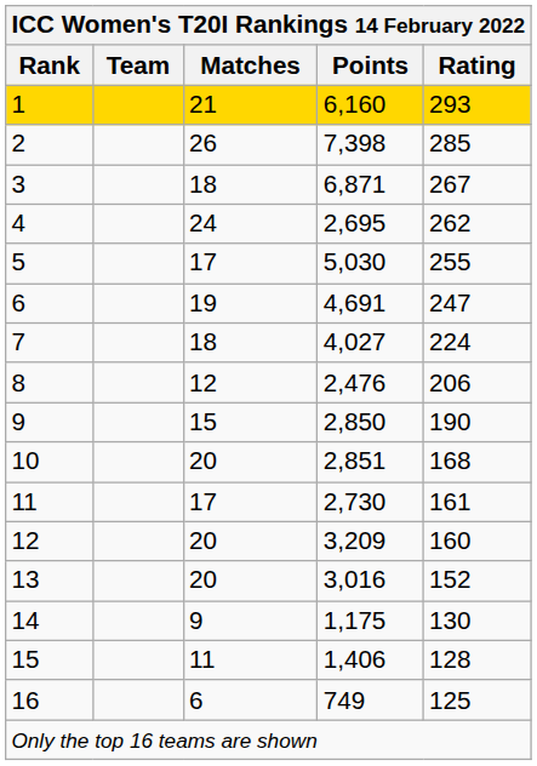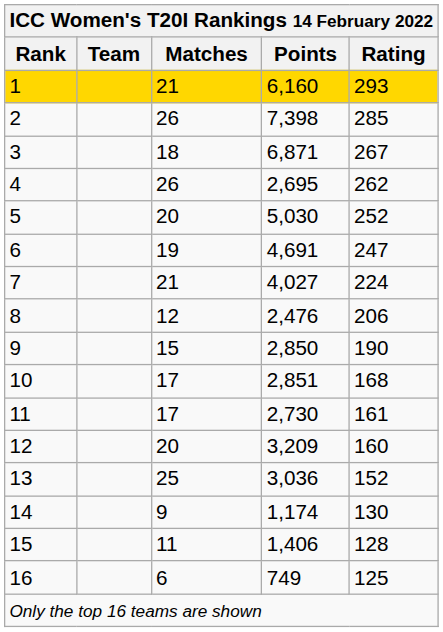 <table class="wikitable" stp;">
 <tr>
 <th colspan="5">ICC Women's T20I Rankings <small>14 February 2022</small></th>
 </tr>
 <tr>
 <th>Rank</th>
 <th>Team</th>
 <th>Matches</th>
 <th>Points</th>
 <th>Rating</th>
 </tr>
 <tr style="background:gold">
 <td>1</td>
 <td style="text-align:left;"></td>
 <td>21</td>
 <td>6,160</td>
 <td>293</td>
 </tr>
 <tr>
 <td>2</td>
 <td style="text-align:left;"></td>
 <td>26</td>
 <td>7,398</td>
 <td>285</td>
 </tr>
 <tr>
 <td>3</td>
 <td style="text-align:left;"></td>
 <td>18</td>
 <td>6,871</td>
 <td>267</td>
 </tr>
 <tr>
 <td>4</td>
 <td style="text-align:left;"></td>
-<td>24</td>
+<td>26</td>
 <td>2,695</td>
 <td>262</td>
 </tr>
 <tr>
 <td>5</td>
 <td style="text-align:left;"></td>
-<td>17</td>
+<td>20</td>
 <td>5,030</td>
-<td>255</td>
+<td>252</td>
 </tr>
 <tr>
 <td>6</td>
 <td style="text-align:left;"></td>
 <td>19</td>
 <td>4,691</td>
 <td>247</td>
 </tr>
 <tr>
 <td>7</td>
 <td style="text-align:left;"></td>
-<td>18</td>
+<td>21</td>
 <td>4,027</td>
 <td>224</td>
 </tr>
 <tr>
 <td>8</td>
 <td style="text-align:left;"></td>
 <td>12</td>
 <td>2,476</td>
 <td>206</td>
 </tr>
 <tr>
 <td>9</td>
 <td style="text-align:left;"></td>
 <td>15</td>
 <td>2,850</td>
 <td>190</td>
 </tr>
 <tr>
 <td>10</td>
 <td style="text-align:left;"></td>
-<td>20</td>
+<td>17</td>
 <td>2,851</td>
 <td>168</td>
 </tr>
 <tr>
 <td>11</td>
 <td style="text-align:left;"></td>
 <td>17</td>
 <td>2,730</td>
 <td>161</td>
 </tr>
 <tr>
 <td>12</td>
 <td style="text-align:left;"></td>
 <td>20</td>
 <td>3,209</td>
 <td>160</td>
 </tr>
 <tr>
 <td>13</td>
 <td style="text-align:left;"></td>
-<td>20</td>
-<td>3,016</td>
+<td>25</td>
+<td>3,036</td>
 <td>152</td>
 </tr>
 <tr>
 <td>14</td>
 <td style="text-align:left;"></td>
 <td>9</td>
-<td>1,175</td>
+<td>1,174</td>
 <td>130</td>
 </tr>
 <tr>
 <td>15</td>
 <td style="text-align:left;"></td>
 <td>11</td>
 <td>1,406</td>
 <td>128</td>
 </tr>
 <tr>
 <td>16</td>
 <td style="text-align:left;"></td>
 <td>6</td>
 <td>749</td>
 <td>125</td>
 </tr>
 <tr>
 <td colspan="5"><small><em>Only the top 16 teams are shown</em></small></td>
 </tr>
 </table>
